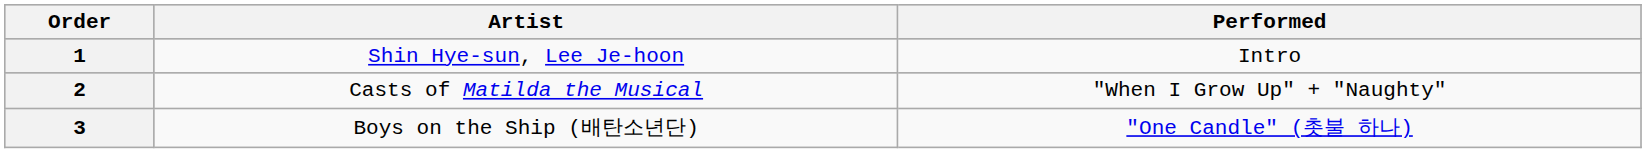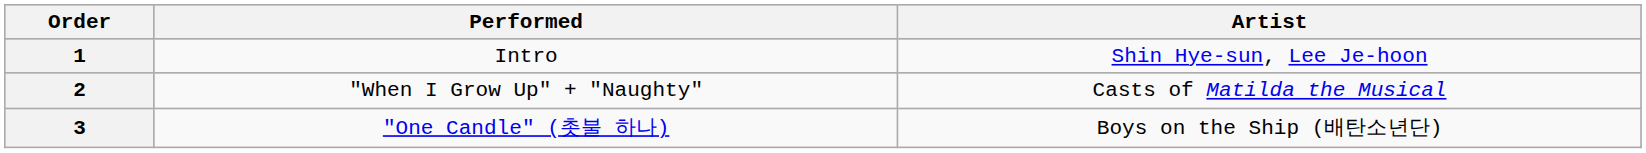 <table class="wikitable" style="text-align:center; width:80%;">
 <tr>
 <th>Order</th>
+<th>Performed</th>
 <th>Artist</th>
-<th>Performed</th>
 </tr>
 <tr>
 <th>1</th>
+<td>Intro</td>
 <td><a href='#'>Shin Hye-sun</a>, <a href='#'>Lee Je-hoon</a></td>
-<td>Intro</td>
 </tr>
 <tr>
 <th>2</th>
+<td>"When I Grow Up" + "Naughty"</td>
 <td>Casts of <em><a href='#'>Matilda the Musical</a></em></td>
-<td>"When I Grow Up" + "Naughty"</td>
 </tr>
 <tr>
 <th>3</th>
+<td><a href='#'>"One Candle" (촛불 하나)</a></td>
 <td>Boys on the Ship (배탄소년단)<br></td>
-<td><a href='#'>"One Candle" (촛불 하나)</a></td>
 </tr>
 </table>
